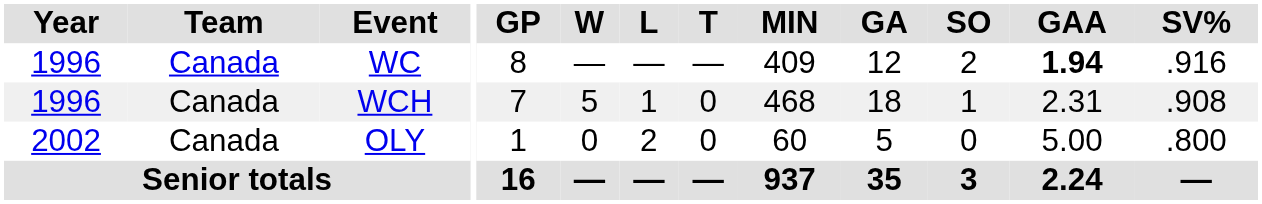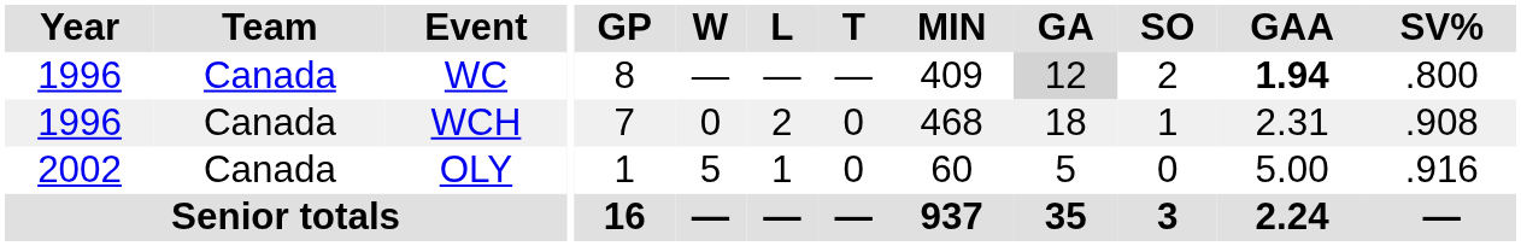 <table border="0" cellpadding="1" cellspacing="0" ID="Table3" style="text-align:center; width:40em">
 <tr ALIGN="center" bgcolor="#e0e0e0">
 <th>Year</th>
 <th>Team</th>
 <th>Event</th>
 <th rowspan="99" bgcolor="#ffffff"></th>
 <th>GP</th>
 <th>W</th>
 <th>L</th>
 <th>T</th>
 <th>MIN</th>
 <th>GA</th>
 <th>SO</th>
 <th>GAA</th>
 <th>SV%</th>
 </tr>
 <tr>
 <td><a href='#'>1996</a></td>
 <td><a href='#'>Canada</a></td>
 <td><a href='#'>WC</a></td>
 <td>8</td>
 <td>—</td>
 <td>—</td>
 <td>—</td>
 <td>409</td>
-<td>12</td>
+<td style="background: lightgrey;">12</td>
 <td>2</td>
 <td><strong>1.94</strong></td>
-<td>.916</td>
+<td>.800</td>
 </tr>
 <tr bgcolor="#f0f0f0">
 <td><a href='#'>1996</a></td>
 <td>Canada</td>
 <td><a href='#'>WCH</a></td>
 <td>7</td>
-<td>5</td>
-<td>1</td>
+<td>0</td>
+<td>2</td>
 <td>0</td>
 <td>468</td>
 <td>18</td>
 <td>1</td>
 <td>2.31</td>
 <td>.908</td>
 </tr>
 <tr>
 <td><a href='#'>2002</a></td>
 <td>Canada</td>
 <td><a href='#'>OLY</a></td>
 <td>1</td>
-<td>0</td>
-<td>2</td>
+<td>5</td>
+<td>1</td>
 <td>0</td>
 <td>60</td>
 <td>5</td>
 <td>0</td>
 <td>5.00</td>
-<td>.800</td>
+<td>.916</td>
 </tr>
 <tr bgcolor="#e0e0e0">
 <th colspan=3>Senior totals</th>
 <th>16</th>
 <th>—</th>
 <th>—</th>
 <th>—</th>
 <th>937</th>
 <th>35</th>
 <th>3</th>
 <th>2.24</th>
 <th>—</th>
 </tr>
 </table>
